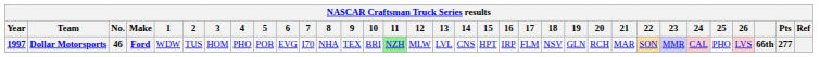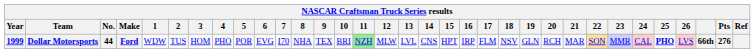 <table class="wikitable" style="text-align:center; font-size:75%">
 <tr>
 <th colspan=45><a href='#'>NASCAR Craftsman Truck Series</a> results</th>
 </tr>
 <tr>
 <th>Year</th>
 <th>Team</th>
 <th>No.</th>
 <th>Make</th>
 <th>1</th>
 <th>2</th>
 <th>3</th>
 <th>4</th>
 <th>5</th>
 <th>6</th>
 <th>7</th>
 <th>8</th>
 <th>9</th>
 <th>10</th>
 <th>11</th>
 <th>12</th>
 <th>13</th>
 <th>14</th>
 <th>15</th>
 <th>16</th>
 <th>17</th>
 <th>18</th>
 <th>19</th>
 <th>20</th>
 <th>21</th>
 <th>22</th>
 <th>23</th>
 <th>24</th>
 <th>25</th>
 <th>26</th>
 <th></th>
 <th>Pts</th>
 <th>Ref</th>
 </tr>
 <tr>
-<th><a href='#'>1997</a></th>
+<th><a href='#'>1999</a></th>
 <th><a href='#'>Dollar Motorsports</a></th>
-<th>46</th>
+<th>44</th>
 <th><a href='#'>Ford</a></th>
 <td><a href='#'>WDW</a></td>
 <td><a href='#'>TUS</a></td>
 <td><a href='#'>HOM</a></td>
 <td><a href='#'>PHO</a></td>
 <td><a href='#'>POR</a></td>
 <td><a href='#'>EVG</a></td>
 <td><a href='#'>I70</a></td>
 <td><a href='#'>NHA</a></td>
 <td><a href='#'>TEX</a></td>
 <td><a href='#'>BRI</a></td>
 <td style="background: lightgreen;"><a href='#'>NZH</a></td>
 <td><a href='#'>MLW</a></td>
 <td><a href='#'>LVL</a></td>
 <td><a href='#'>CNS</a></td>
 <td><a href='#'>HPT</a></td>
 <td><a href='#'>IRP</a></td>
 <td><a href='#'>FLM</a></td>
 <td><a href='#'>NSV</a></td>
 <td><a href='#'>GLN</a></td>
 <td><a href='#'>RCH</a></td>
 <td><a href='#'>MAR</a></td>
 <td style="background:#FFDF9F;"><a href='#'>SON</a><br></td>
 <td style="background:#CFCFFF;"><a href='#'>MMR</a><br></td>
 <td style="background:#FFCFCF;"><a href='#'>CAL</a><br></td>
-<td><a href='#'>PHO</a></td>
+<td><strong><a href='#'>PHO</a></strong></td>
 <td style="background:#FFCFCF;"><a href='#'>LVS</a><br></td>
 <th>66th</th>
-<th>277</th>
+<th>276</th>
 <th></th>
 </tr>
 </table>
